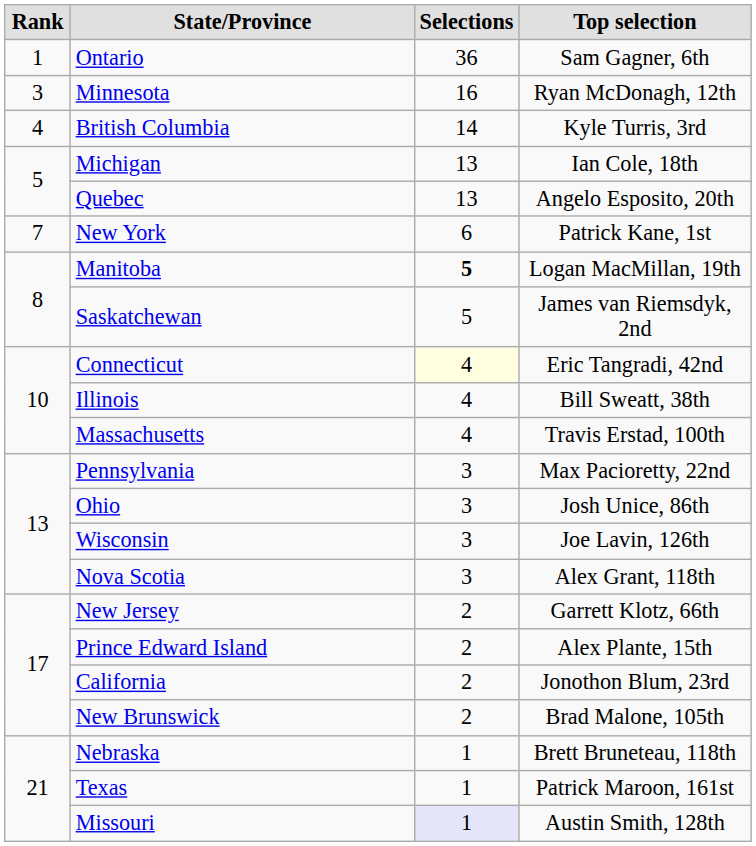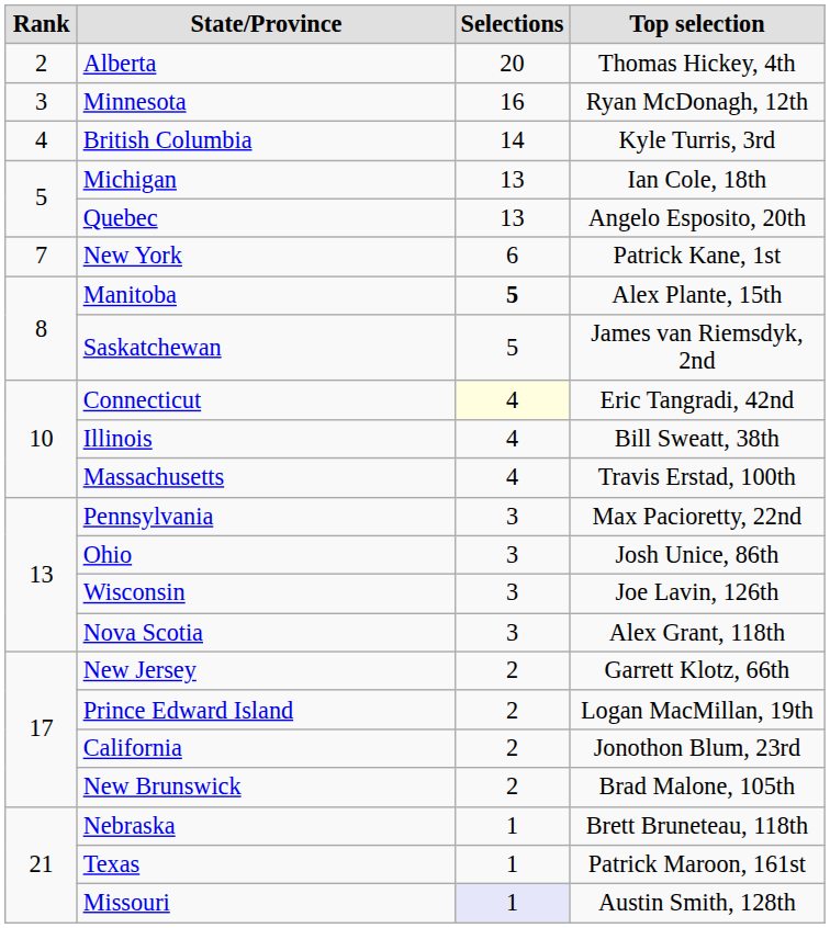 <table class="wikitable" style="text-align: center">
 <tr>
 <th style="background:#e0e0e0; width:2.5em;">Rank</th>
 <th style="background:#e0e0e0; width:15em;">State/Province</th>
 <th style="background:#e0e0e0; width:4em;">Selections</th>
 <th style="background:#e0e0e0; width:10em;">Top selection</th>
 </tr>
 <tr>
-<td>1</td>
-<td style="text-align:left;"> <a href='#'>Ontario</a></td>
-<td>36</td>
-<td>Sam Gagner, 6th</td>
+<td>2</td>
+<td style="text-align:left;"> <a href='#'>Alberta</a></td>
+<td>20</td>
+<td>Thomas Hickey, 4th</td>
 </tr>
 <tr>
 <td>3</td>
 <td style="text-align:left;"> <a href='#'>Minnesota</a></td>
 <td>16</td>
 <td>Ryan McDonagh, 12th</td>
 </tr>
 <tr>
 <td>4</td>
 <td style="text-align:left;"> <a href='#'>British Columbia</a></td>
 <td>14</td>
 <td>Kyle Turris, 3rd</td>
 </tr>
 <tr>
 <td rowspan="2">5</td>
 <td style="text-align:left;"> <a href='#'>Michigan</a></td>
 <td>13</td>
 <td>Ian Cole, 18th</td>
 </tr>
 <tr>
 <td style="text-align:left;"> <a href='#'>Quebec</a></td>
 <td>13</td>
 <td>Angelo Esposito, 20th</td>
 </tr>
 <tr>
 <td>7</td>
 <td style="text-align:left;"> <a href='#'>New York</a></td>
 <td>6</td>
 <td>Patrick Kane, 1st</td>
 </tr>
 <tr>
 <td rowspan="2">8</td>
 <td style="text-align:left;"> <a href='#'>Manitoba</a></td>
 <td><strong>5</strong></td>
-<td>Logan MacMillan, 19th</td>
+<td>Alex Plante, 15th</td>
 </tr>
 <tr>
 <td style="text-align:left;"> <a href='#'>Saskatchewan</a></td>
 <td>5</td>
 <td>James van Riemsdyk, 2nd</td>
 </tr>
 <tr>
 <td rowspan="3">10</td>
 <td style="text-align:left;"> <a href='#'>Connecticut</a></td>
 <td style="background: lightyellow;">4</td>
 <td>Eric Tangradi, 42nd</td>
 </tr>
 <tr>
 <td style="text-align:left;"> <a href='#'>Illinois</a></td>
 <td>4</td>
 <td>Bill Sweatt, 38th</td>
 </tr>
 <tr>
 <td style="text-align:left;"> <a href='#'>Massachusetts</a></td>
 <td>4</td>
 <td>Travis Erstad, 100th</td>
 </tr>
 <tr>
 <td rowspan="4">13</td>
 <td style="text-align:left;"> <a href='#'>Pennsylvania</a></td>
 <td>3</td>
 <td>Max Pacioretty, 22nd</td>
 </tr>
 <tr>
 <td style="text-align:left;"> <a href='#'>Ohio</a></td>
 <td>3</td>
 <td>Josh Unice, 86th</td>
 </tr>
 <tr>
 <td style="text-align:left;"> <a href='#'>Wisconsin</a></td>
 <td>3</td>
 <td>Joe Lavin, 126th</td>
 </tr>
 <tr>
 <td style="text-align:left;"> <a href='#'>Nova Scotia</a></td>
 <td>3</td>
 <td>Alex Grant, 118th</td>
 </tr>
 <tr>
 <td rowspan="4">17</td>
 <td style="text-align:left;"> <a href='#'>New Jersey</a></td>
 <td>2</td>
 <td>Garrett Klotz, 66th</td>
 </tr>
 <tr>
 <td style="text-align:left;"> <a href='#'>Prince Edward Island</a></td>
 <td>2</td>
-<td>Alex Plante, 15th</td>
+<td>Logan MacMillan, 19th</td>
 </tr>
 <tr>
 <td style="text-align:left;"> <a href='#'>California</a></td>
 <td>2</td>
 <td>Jonothon Blum, 23rd</td>
 </tr>
 <tr>
 <td style="text-align:left;"> <a href='#'>New Brunswick</a></td>
 <td>2</td>
 <td>Brad Malone, 105th</td>
 </tr>
 <tr>
 <td rowspan="3">21</td>
 <td style="text-align:left;"> <a href='#'>Nebraska</a></td>
 <td>1</td>
 <td>Brett Bruneteau, 118th</td>
 </tr>
 <tr>
 <td style="text-align:left;"> <a href='#'>Texas</a></td>
 <td>1</td>
 <td>Patrick Maroon, 161st</td>
 </tr>
 <tr>
 <td style="text-align:left;"> <a href='#'>Missouri</a></td>
 <td style="background: lavender;">1</td>
 <td>Austin Smith, 128th</td>
 </tr>
 <tr>
 </tr>
 </table>
